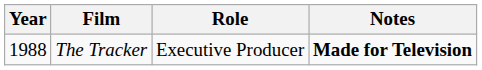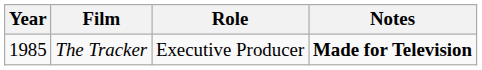 <table class="wikitable">
 <tr>
 <th>Year</th>
 <th>Film</th>
 <th>Role</th>
 <th>Notes</th>
 </tr>
 <tr>
-<td>1988</td>
+<td>1985</td>
 <td><em>The Tracker</em></td>
 <td>Executive Producer</td>
 <td><strong>Made for Television</strong></td>
 </tr>
 </table>
